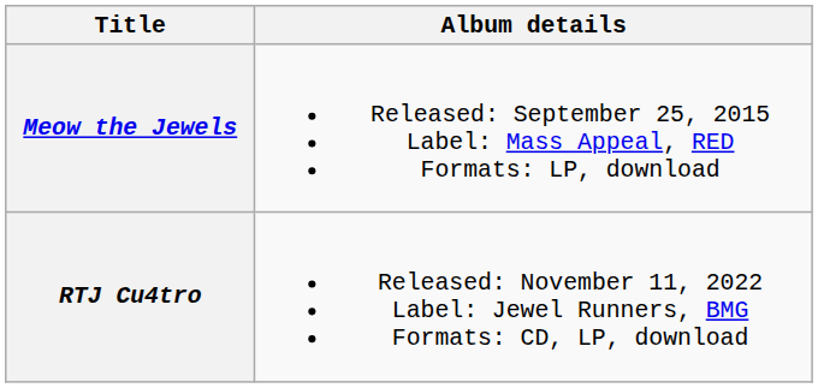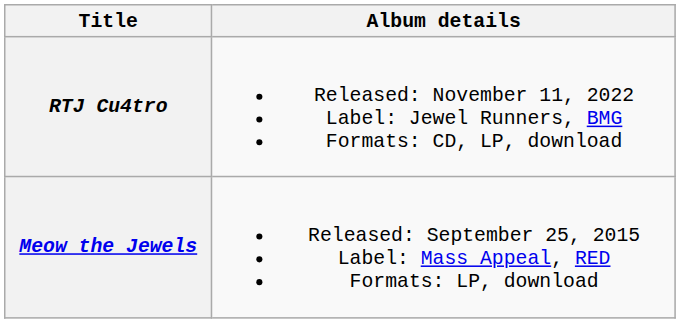 <table class="wikitable plainrowheaders" style="text-align:center;">
 <tr>
 <th scope="col" style="width:10em;">Title</th>
 <th scope="col" style="width:23em;">Album details</th>
 </tr>
 <tr>
+<th scope="row"><em>RTJ Cu4tro</em></th>
+<td><br><ul><li>Released: November 11, 2022</li><li>Label: Jewel Runners, <a href='#'>BMG</a></li><li>Formats: CD, LP, download</li></ul></td>
+</tr>
+<tr>
 <th scope="row"><em><a href='#'>Meow the Jewels</a></em></th>
 <td><br><ul><li>Released: September 25, 2015</li><li>Label: <a href='#'>Mass Appeal</a>, <a href='#'>RED</a></li><li>Formats: LP, download</li></ul></td>
 </tr>
-<tr>
-<th scope="row"><em>RTJ Cu4tro</em></th>
-<td><br><ul><li>Released: November 11, 2022</li><li>Label: Jewel Runners, <a href='#'>BMG</a></li><li>Formats: CD, LP, download</li></ul></td>
-</tr>
 </table>
